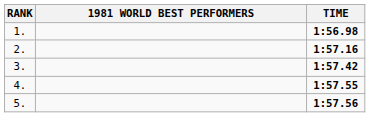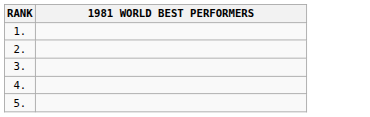 <table class="wikitable" style="border-collapse: collapse; font-size: 90%;">
 <tr>
 <th>RANK</th>
 <th align="center" style="width: 25em">1981 WORLD BEST PERFORMERS</th>
-<th align="center" style="width: 5em">TIME</th>
 </tr>
 <tr>
 <td align="center">1.</td>
 <td></td>
-<td align="center"><strong>1:56.98</strong></td>
 </tr>
 <tr>
 <td align="center">2.</td>
 <td></td>
-<td align="center"><strong>1:57.16</strong></td>
 </tr>
 <tr>
 <td align="center">3.</td>
 <td></td>
-<td align="center"><strong>1:57.42</strong></td>
 </tr>
 <tr>
 <td align="center">4.</td>
 <td></td>
-<td align="center"><strong>1:57.55</strong></td>
 </tr>
 <tr>
 <td align="center">5.</td>
 <td></td>
-<td align="center"><strong>1:57.56</strong></td>
 </tr>
 </table>
